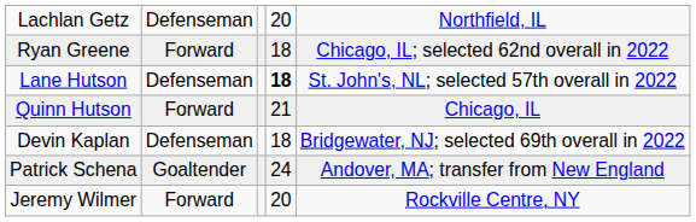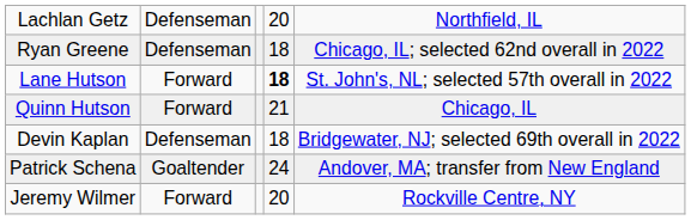 <table class="wikitable">
 <tr align="center" bgcolor="">
 <td>Lachlan Getz</td>
 <td>Defenseman</td>
 <td></td>
 <td>20</td>
 <td><a href='#'>Northfield, IL</a></td>
 </tr>
 <tr align="center" bgcolor="f0f0f0">
 <td>Ryan Greene</td>
-<td>Forward</td>
+<td>Defenseman</td>
 <td></td>
 <td>18</td>
 <td><a href='#'>Chicago, IL</a>; selected 62nd overall in <a href='#'>2022</a></td>
 </tr>
 <tr align="center" bgcolor="">
 <td><a href='#'>Lane Hutson</a></td>
-<td>Defenseman</td>
+<td>Forward</td>
 <td></td>
 <td><strong>18</strong></td>
 <td><a href='#'>St. John's, NL</a>; selected 57th overall in <a href='#'>2022</a></td>
 </tr>
 <tr align="center" bgcolor="f0f0f0">
 <td><a href='#'>Quinn Hutson</a></td>
 <td>Forward</td>
 <td></td>
 <td>21</td>
 <td><a href='#'>Chicago, IL</a></td>
 </tr>
 <tr align="center" bgcolor="">
 <td>Devin Kaplan</td>
 <td>Defenseman</td>
 <td></td>
 <td>18</td>
 <td><a href='#'>Bridgewater, NJ</a>; selected 69th overall in <a href='#'>2022</a></td>
 </tr>
 <tr align="center" bgcolor="f0f0f0">
 <td>Patrick Schena</td>
 <td>Goaltender</td>
 <td></td>
 <td>24</td>
 <td><a href='#'>Andover, MA</a>; transfer from <a href='#'>New England</a></td>
 </tr>
 <tr align="center" bgcolor="">
 <td>Jeremy Wilmer</td>
 <td>Forward</td>
 <td></td>
 <td>20</td>
 <td><a href='#'>Rockville Centre, NY</a></td>
 </tr>
 </table>
